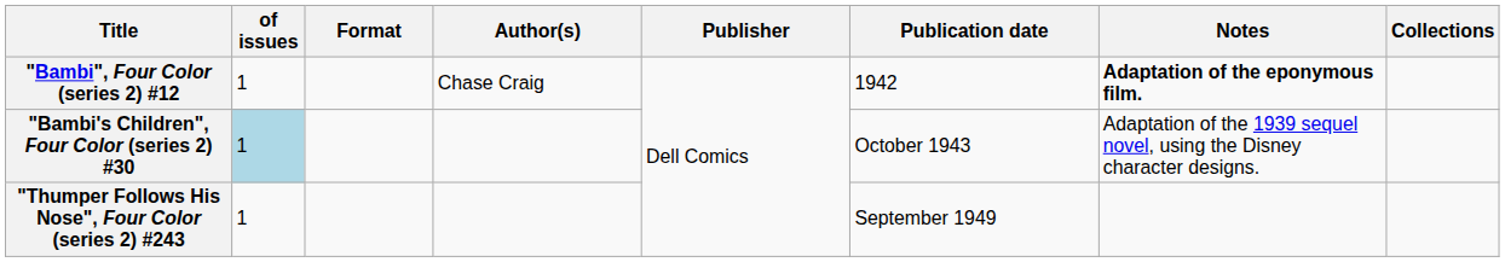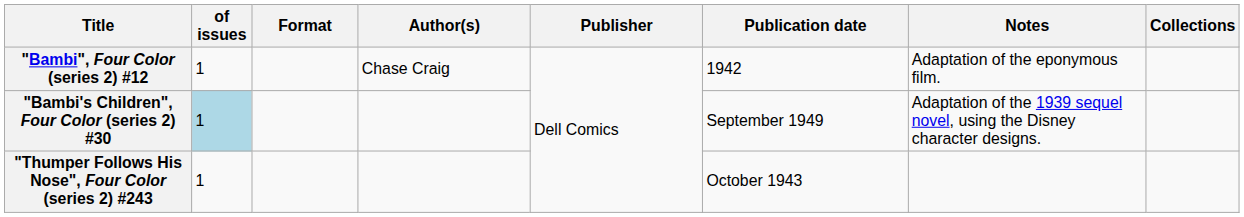 <table class="wikitable">
 <tr>
 <th>Title</th>
 <th style="width:40pt"> of issues</th>
 <th style="width:75pt">Format</th>
 <th style="width:125pt">Author(s)</th>
 <th style="width:125pt">Publisher</th>
 <th style="width:150pt">Publication date</th>
 <th style="width:175pt">Notes</th>
 <th>Collections</th>
 </tr>
 <tr>
 <th>"<a href='#'>Bambi</a>", <em>Four Color</em> (series 2) #12</th>
 <td>1</td>
 <td></td>
 <td>Chase Craig</td>
 <td rowspan="3">Dell Comics</td>
 <td>1942</td>
-<td><strong>Adaptation of the eponymous film.</strong></td>
+<td>Adaptation of the eponymous film.</td>
 <td></td>
 </tr>
 <tr>
 <th>"Bambi's Children", <em>Four Color</em> (series 2) #30</th>
 <td style="background: lightblue;">1</td>
 <td></td>
 <td></td>
-<td>October 1943</td>
+<td>September 1949</td>
 <td>Adaptation of the <a href='#'>1939 sequel novel</a>, using the Disney character designs.</td>
 <td></td>
 </tr>
 <tr>
 <th>"Thumper Follows His Nose", <em>Four Color</em> (series 2) #243</th>
 <td>1</td>
 <td></td>
 <td></td>
-<td>September 1949</td>
+<td>October 1943</td>
 <td></td>
 <td></td>
 </tr>
 </table>
